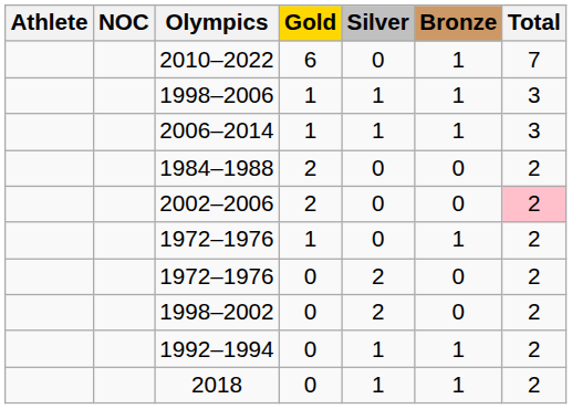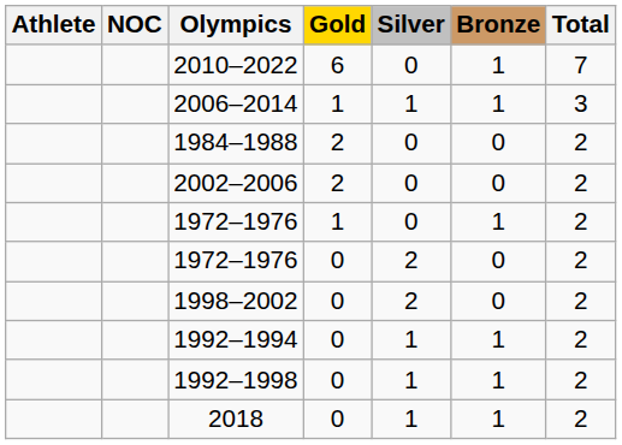 <table class="wikitable sortable" style="text-align:center">
 <tr>
 <th>Athlete</th>
 <th>NOC</th>
 <th>Olympics</th>
 <th style="background:gold">Gold</th>
 <th style="background:silver">Silver</th>
 <th style="background:#cc9966">Bronze</th>
 <th>Total</th>
 </tr>
 <tr>
 <td align=left></td>
 <td align=left></td>
 <td>2010–2022</td>
 <td>6</td>
 <td>0</td>
 <td>1</td>
 <td>7</td>
-</tr>
-<tr>
-<td align=left></td>
-<td align=left></td>
-<td>1998–2006</td>
-<td>1</td>
-<td>1</td>
-<td>1</td>
-<td>3</td>
 </tr>
 <tr>
 <td align=left></td>
 <td align=left></td>
 <td>2006–2014</td>
 <td>1</td>
 <td>1</td>
 <td>1</td>
 <td>3</td>
 </tr>
 <tr>
 <td align=left></td>
 <td align=left></td>
 <td>1984–1988</td>
 <td>2</td>
 <td>0</td>
 <td>0</td>
 <td>2</td>
 </tr>
 <tr>
 <td align=left></td>
 <td align=left></td>
 <td>2002–2006</td>
 <td>2</td>
 <td>0</td>
 <td>0</td>
-<td style="background: pink;">2</td>
+<td>2</td>
 </tr>
 <tr>
 <td align=left></td>
 <td align=left></td>
 <td>1972–1976</td>
 <td>1</td>
 <td>0</td>
 <td>1</td>
 <td>2</td>
 </tr>
 <tr>
 <td align=left></td>
 <td align=left></td>
 <td>1972–1976</td>
 <td>0</td>
 <td>2</td>
 <td>0</td>
 <td>2</td>
 </tr>
 <tr>
 <td align=left></td>
 <td align=left></td>
 <td>1998–2002</td>
 <td>0</td>
 <td>2</td>
 <td>0</td>
 <td>2</td>
 </tr>
 <tr>
 <td align=left></td>
 <td align=left></td>
 <td>1992–1994</td>
 <td>0</td>
 <td>1</td>
 <td>1</td>
 <td>2</td>
 </tr>
 <tr>
 <td align=left></td>
 <td align=left></td>
+<td>1992–1998</td>
+<td>0</td>
+<td>1</td>
+<td>1</td>
+<td>2</td>
+</tr>
+<tr>
+<td align=left></td>
+<td align=left></td>
 <td>2018</td>
 <td>0</td>
 <td>1</td>
 <td>1</td>
 <td>2</td>
 </tr>
 </table>
